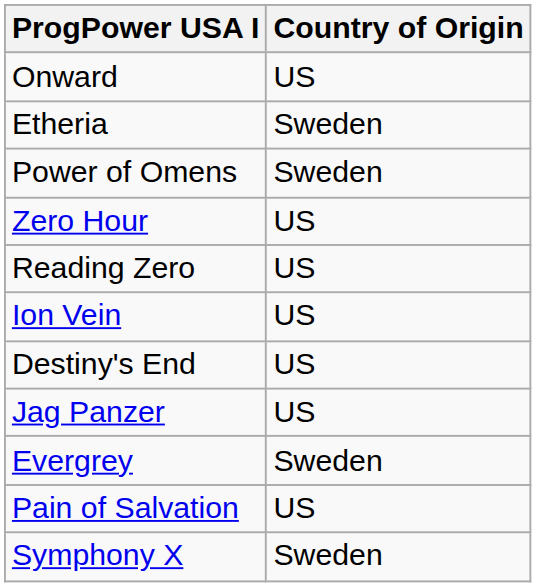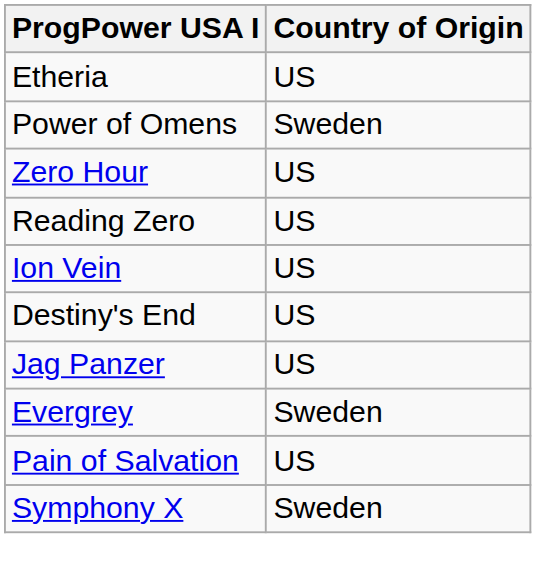 <table class="wikitable">
 <tr>
 <th>ProgPower USA I</th>
 <th>Country of Origin</th>
 </tr>
 <tr>
-<td>Onward</td>
+<td>Etheria</td>
 <td>US</td>
-</tr>
-<tr>
-<td>Etheria</td>
-<td>Sweden</td>
 </tr>
 <tr>
 <td>Power of Omens</td>
 <td>Sweden</td>
 </tr>
 <tr>
 <td><a href='#'>Zero Hour</a></td>
 <td>US</td>
 </tr>
 <tr>
 <td>Reading Zero</td>
 <td>US</td>
 </tr>
 <tr>
 <td><a href='#'>Ion Vein</a></td>
 <td>US</td>
 </tr>
 <tr>
 <td>Destiny's End</td>
 <td>US</td>
 </tr>
 <tr>
 <td><a href='#'>Jag Panzer</a></td>
 <td>US</td>
 </tr>
 <tr>
 <td><a href='#'>Evergrey</a></td>
 <td>Sweden</td>
 </tr>
 <tr>
 <td><a href='#'>Pain of Salvation</a></td>
 <td>US</td>
 </tr>
 <tr>
 <td><a href='#'>Symphony X</a></td>
 <td>Sweden</td>
 </tr>
 </table>
